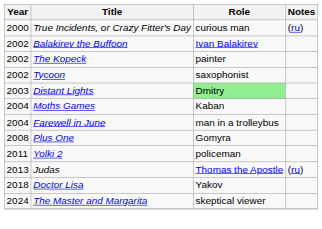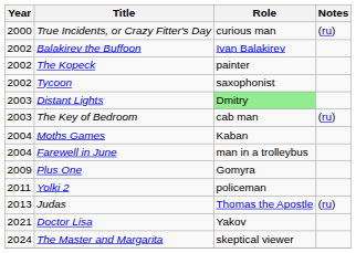 <table class="wikitable sortable">
 <tr>
 <th>Year</th>
 <th>Title</th>
 <th>Role</th>
 <th>Notes</th>
 </tr>
 <tr>
 <td>2000</td>
 <td><em>True Incidents, or Crazy Fitter's Day</em></td>
 <td>curious man</td>
 <td>(<a href='#'>ru</a>)</td>
 </tr>
 <tr>
 <td>2002</td>
 <td><em><a href='#'>Balakirev the Buffoon</a></em></td>
 <td><a href='#'>Ivan Balakirev</a></td>
 <td></td>
 </tr>
 <tr>
 <td>2002</td>
 <td><em><a href='#'>The Kopeck</a></em></td>
 <td>painter</td>
 <td></td>
 </tr>
 <tr>
 <td>2002</td>
 <td><em><a href='#'>Tycoon</a></em></td>
 <td>saxophonist</td>
 <td></td>
 </tr>
 <tr>
 <td>2003</td>
 <td><em><a href='#'>Distant Lights</a> </em></td>
 <td style="background: lightgreen;">Dmitry</td>
 <td></td>
 </tr>
 <tr>
+<td>2003</td>
+<td><em>The Key of Bedroom </em></td>
+<td>cab man</td>
+<td>(<a href='#'>ru</a>)</td>
+</tr>
+<tr>
 <td>2004</td>
 <td><em><a href='#'>Moths Games</a></em></td>
 <td>Kaban</td>
 <td></td>
 </tr>
 <tr>
 <td>2004</td>
 <td><em><a href='#'>Farewell in June</a></em></td>
 <td>man in a trolleybus</td>
 <td></td>
 </tr>
 <tr>
-<td>2008</td>
+<td>2009</td>
 <td><em><a href='#'>Plus One</a></em></td>
 <td>Gomyra</td>
 <td></td>
 </tr>
 <tr>
 <td>2011</td>
 <td><em><a href='#'>Yolki 2</a> </em></td>
 <td>policeman</td>
 <td></td>
 </tr>
 <tr>
 <td>2013</td>
 <td><em>Judas</em></td>
 <td><a href='#'>Thomas the Apostle</a></td>
 <td>(<a href='#'>ru</a>)</td>
 </tr>
 <tr>
-<td>2018</td>
+<td>2021</td>
 <td><em><a href='#'>Doctor Lisa</a></em></td>
 <td>Yakov</td>
 <td></td>
 </tr>
 <tr>
 <td>2024</td>
 <td><em><a href='#'>The Master and Margarita</a></em></td>
 <td>skeptical viewer</td>
 <td></td>
 </tr>
 <tr>
 </tr>
 </table>
